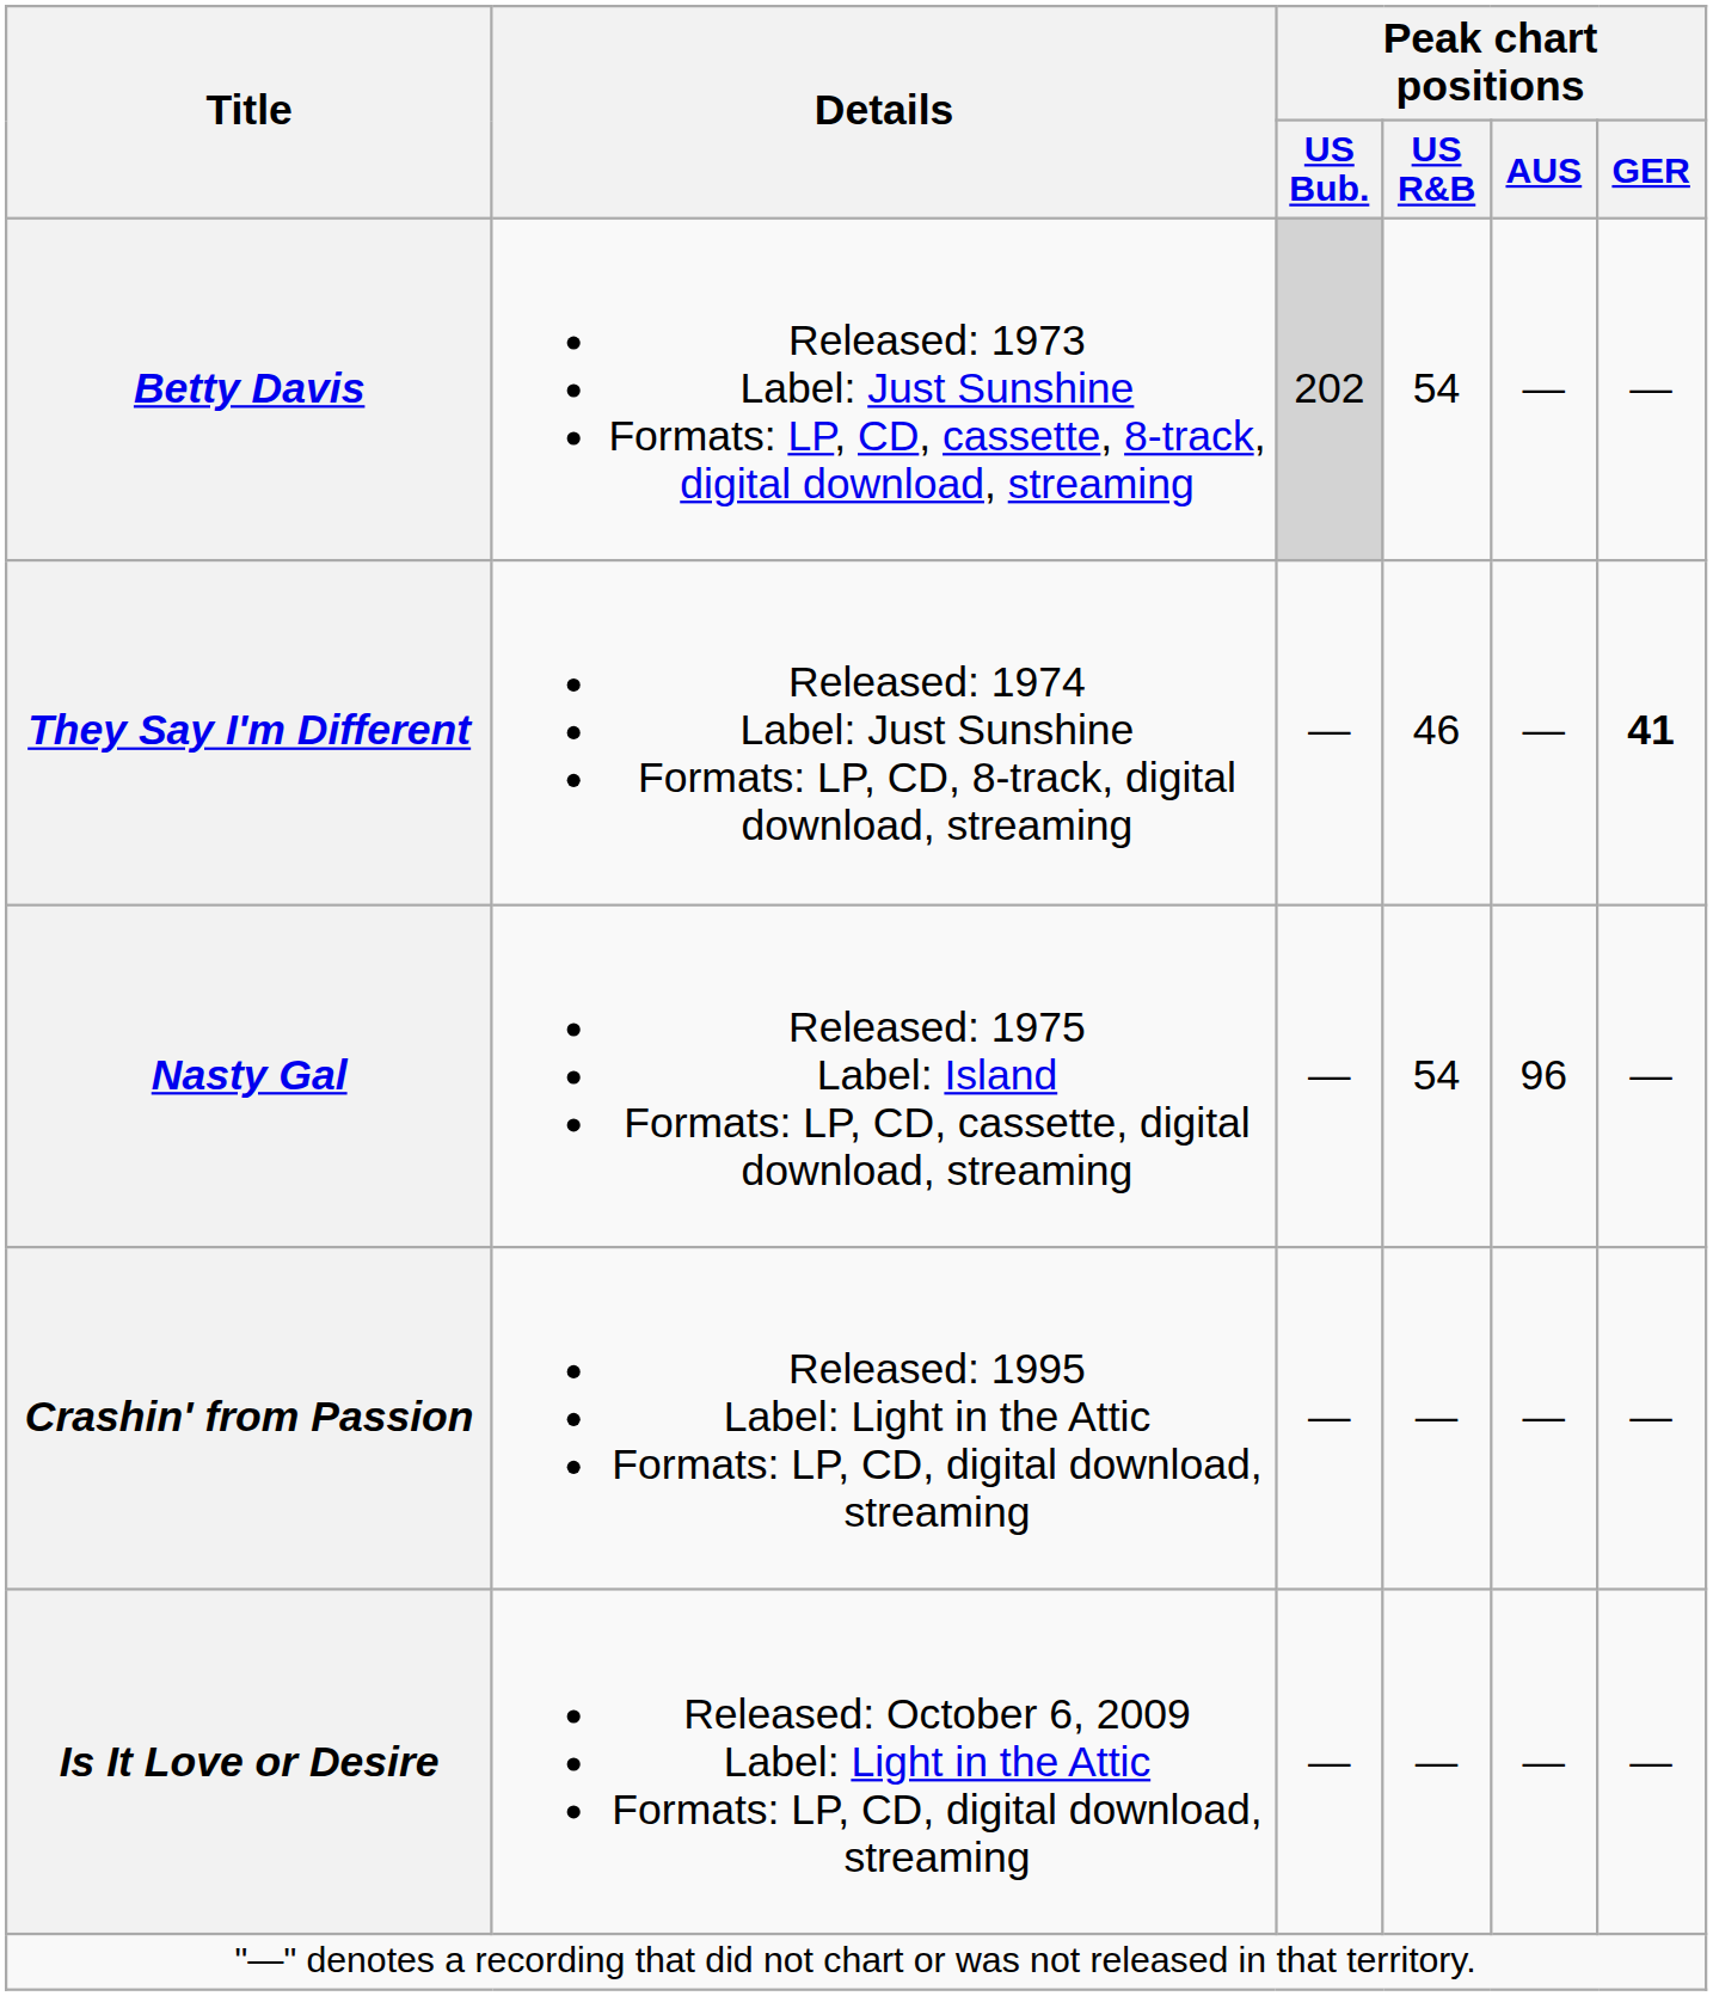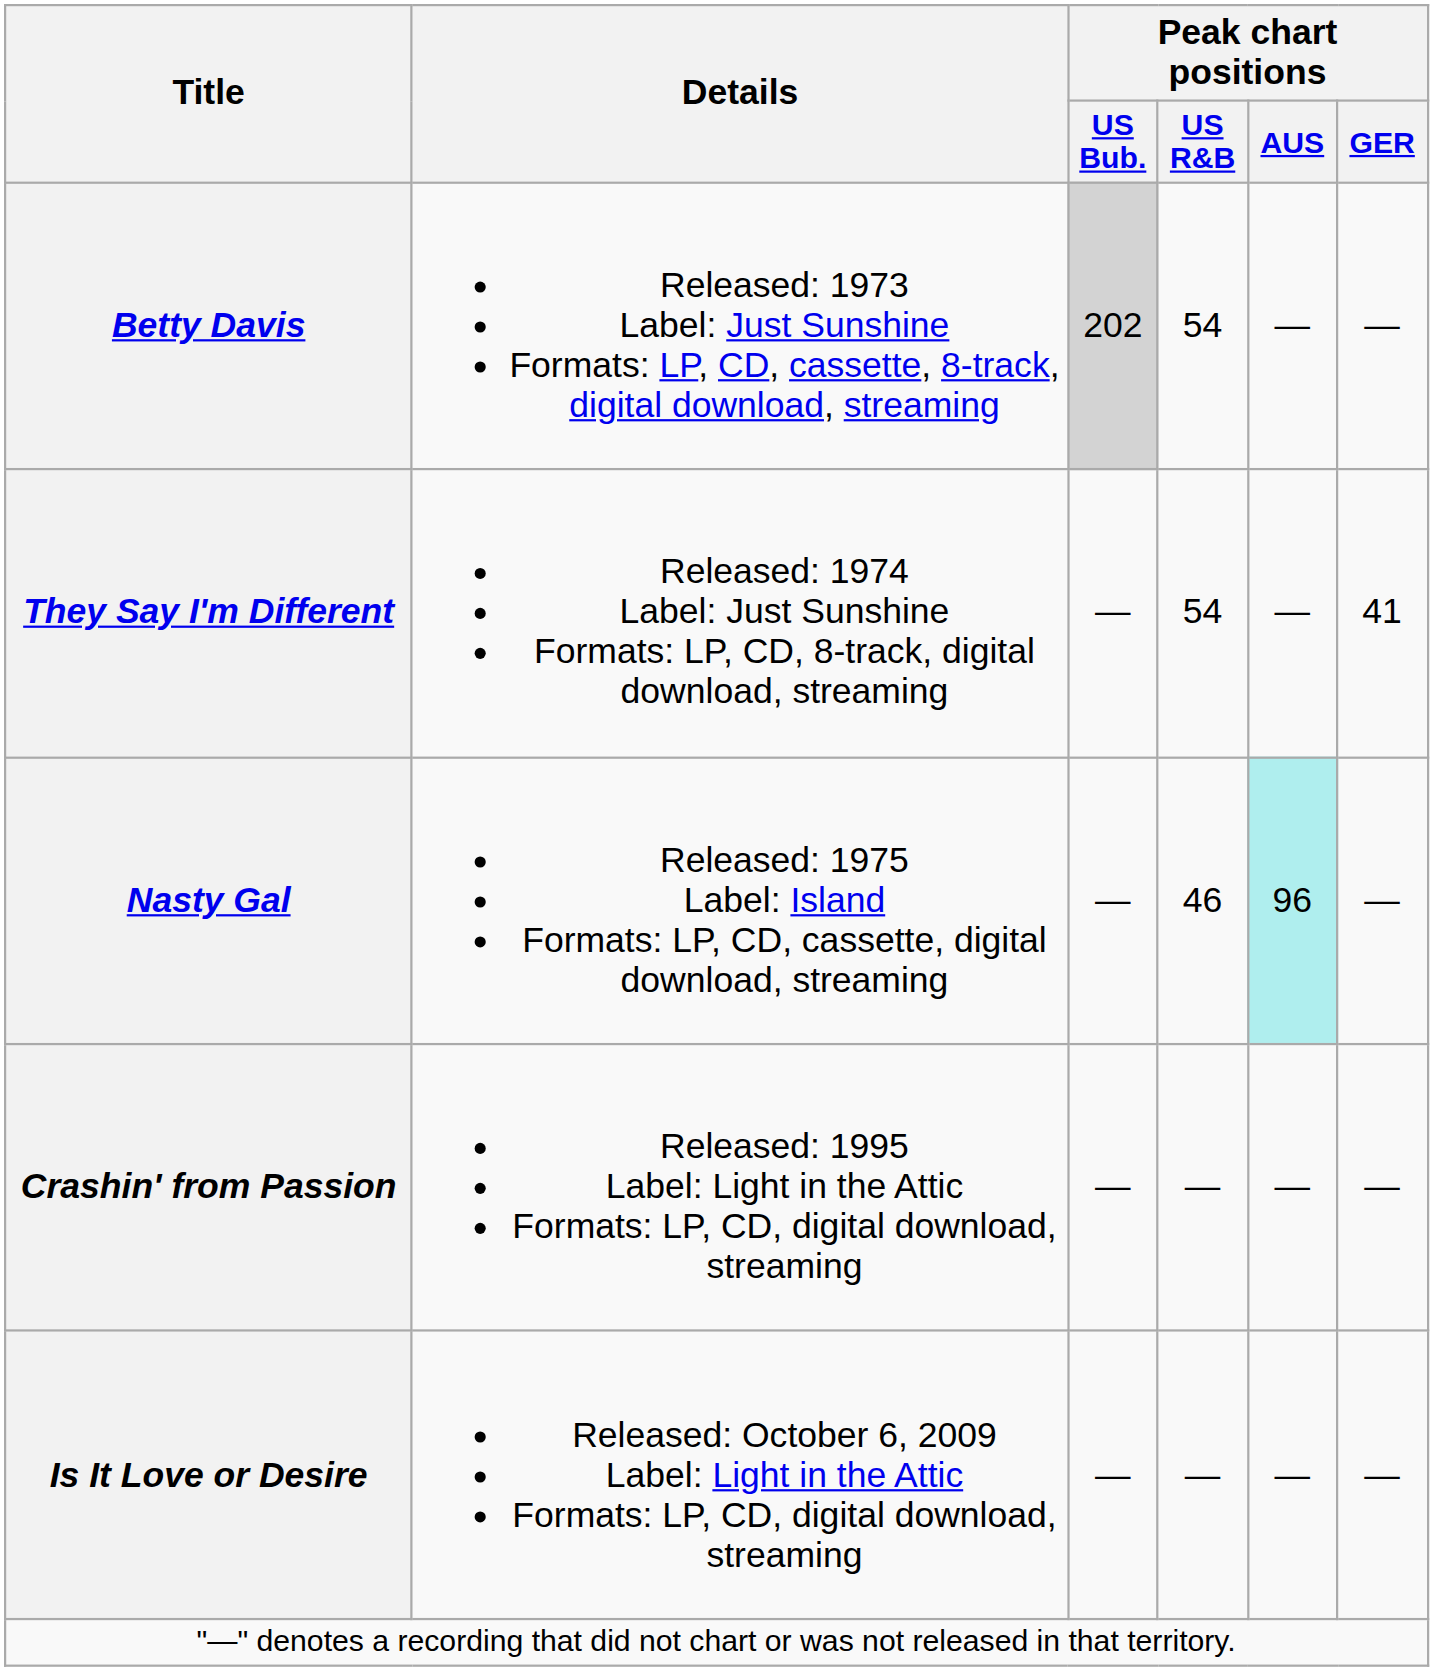 <table class="wikitable plainrowheaders" style="text-align:center;">
 <tr>
 <th scope="col" rowspan="2" style="width:11em;">Title</th>
 <th scope="col" rowspan="2" style="width:18em;">Details</th>
 <th scope="col" colspan="4">Peak chart positions</th>
 </tr>
 <tr>
 <th scope="col" style="width:2.5em; font-size:85%;"><a href='#'>US Bub.</a><br></th>
 <th scope="col" style="width:2.5em; font-size:85%;"><a href='#'>US R&B</a><br></th>
 <th scope="col" style="width:2.5em; font-size:85%;"><a href='#'>AUS</a><br></th>
 <th scope="col" style="width:2.5em; font-size:85%;"><a href='#'>GER</a><br></th>
 </tr>
 <tr>
 <th scope="row"><em><a href='#'>Betty Davis</a></em></th>
 <td><br><ul><li>Released: 1973</li><li>Label: <a href='#'>Just Sunshine</a></li><li>Formats: <a href='#'>LP</a>, <a href='#'>CD</a>, <a href='#'>cassette</a>, <a href='#'>8-track</a>, <a href='#'>digital download</a>, <a href='#'>streaming</a></li></ul></td>
 <td style="background: lightgrey;">202</td>
 <td>54</td>
 <td>—</td>
 <td>—</td>
 </tr>
 <tr>
 <th scope="row"><em><a href='#'>They Say I'm Different</a></em></th>
 <td><br><ul><li>Released: 1974</li><li>Label: Just Sunshine</li><li>Formats: LP, CD, 8-track, digital download, streaming</li></ul></td>
 <td>—</td>
-<td>46</td>
+<td>54</td>
 <td>—</td>
-<td><strong>41</strong></td>
+<td>41</td>
 </tr>
 <tr>
 <th scope="row"><em><a href='#'>Nasty Gal</a></em></th>
 <td><br><ul><li>Released: 1975</li><li>Label: <a href='#'>Island</a></li><li>Formats: LP, CD, cassette, digital download, streaming</li></ul></td>
 <td>—</td>
-<td>54</td>
-<td>96</td>
+<td>46</td>
+<td style="background: paleturquoise;">96</td>
 <td>—</td>
 </tr>
 <tr>
 <th scope="row"><em>Crashin' from Passion</em></th>
 <td><br><ul><li>Released: 1995</li><li>Label: Light in the Attic</li><li>Formats: LP, CD, digital download, streaming</li></ul></td>
 <td>—</td>
 <td>—</td>
 <td>—</td>
 <td>—</td>
 </tr>
 <tr>
 <th scope="row"><em>Is It Love or Desire</em></th>
 <td><br><ul><li>Released: October 6, 2009</li><li>Label: <a href='#'>Light in the Attic</a></li><li>Formats: LP, CD, digital download, streaming</li></ul></td>
 <td>—</td>
 <td>—</td>
 <td>—</td>
 <td>—</td>
 </tr>
 <tr>
 <td colspan="14" style="font-size:85%">"—" denotes a recording that did not chart or was not released in that territory.</td>
 </tr>
 </table>
